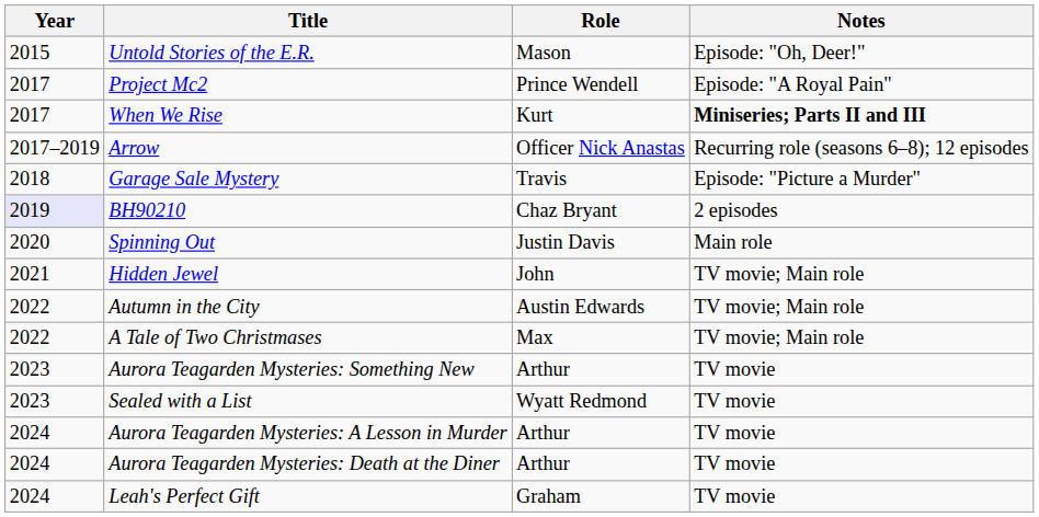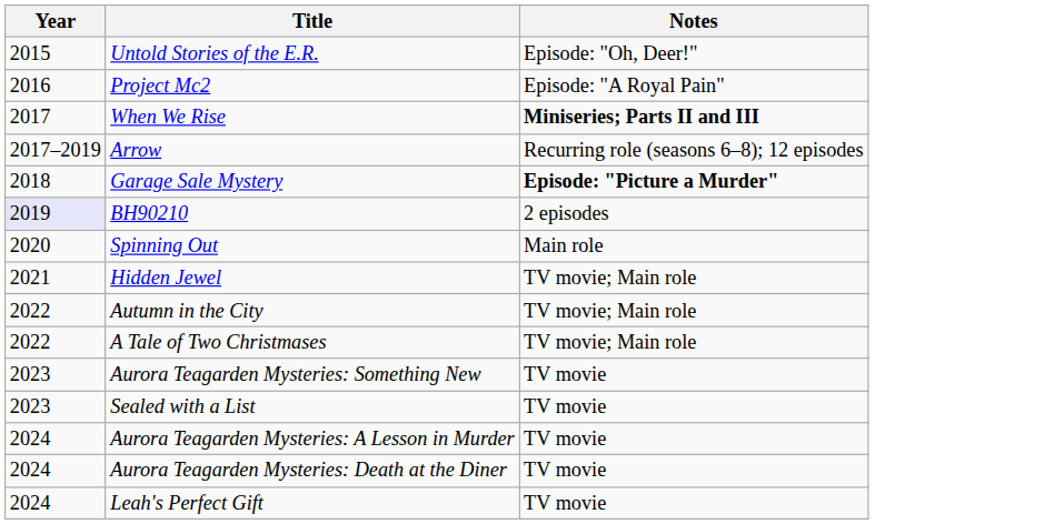 <table class="wikitable sortable">
 <tr>
 <th>Year</th>
 <th>Title</th>
-<th>Role</th>
 <th>Notes</th>
 </tr>
 <tr>
 <td>2015</td>
 <td><em><a href='#'>Untold Stories of the E.R.</a></em></td>
-<td>Mason</td>
 <td>Episode: "Oh, Deer!"</td>
 </tr>
 <tr>
-<td>2017</td>
+<td>2016</td>
 <td><em><a href='#'>Project Mc2</a></em></td>
-<td>Prince Wendell</td>
 <td>Episode: "A Royal Pain"</td>
 </tr>
 <tr>
 <td>2017</td>
 <td><em><a href='#'>When We Rise</a></em></td>
-<td>Kurt</td>
 <td><strong>Miniseries; Parts II and III</strong></td>
 </tr>
 <tr>
 <td>2017–2019</td>
 <td><em><a href='#'>Arrow</a></em></td>
-<td>Officer <a href='#'>Nick Anastas</a></td>
 <td>Recurring role (seasons 6–8); 12 episodes</td>
 </tr>
 <tr>
 <td>2018</td>
 <td><em><a href='#'>Garage Sale Mystery</a></em></td>
-<td>Travis</td>
-<td>Episode: "Picture a Murder"</td>
+<td><strong>Episode: "Picture a Murder"</strong></td>
 </tr>
 <tr>
 <td style="background: lavender;">2019</td>
 <td><em><a href='#'>BH90210</a></em></td>
-<td>Chaz Bryant</td>
 <td>2 episodes</td>
 </tr>
 <tr>
 <td>2020</td>
 <td><em><a href='#'>Spinning Out</a></em></td>
-<td>Justin Davis</td>
 <td>Main role</td>
 </tr>
 <tr>
 <td>2021</td>
 <td><em><a href='#'>Hidden Jewel</a></em></td>
-<td>John</td>
 <td>TV movie; Main role</td>
 </tr>
 <tr>
 <td>2022</td>
 <td><em>Autumn in the City</em></td>
-<td>Austin Edwards</td>
 <td>TV movie; Main role</td>
 </tr>
 <tr>
 <td>2022</td>
 <td><em>A Tale of Two Christmases</em></td>
-<td>Max</td>
 <td>TV movie; Main role</td>
 </tr>
 <tr>
 <td>2023</td>
 <td><em>Aurora Teagarden Mysteries: Something New</em></td>
-<td>Arthur</td>
 <td>TV movie</td>
 </tr>
 <tr>
 <td>2023</td>
 <td><em>Sealed with a List</em></td>
-<td>Wyatt Redmond</td>
 <td>TV movie</td>
 </tr>
 <tr>
 <td>2024</td>
 <td><em>Aurora Teagarden Mysteries: A Lesson in Murder</em></td>
-<td>Arthur</td>
 <td>TV movie</td>
 </tr>
 <tr>
 <td>2024</td>
 <td><em>Aurora Teagarden Mysteries: Death at the Diner</em></td>
-<td>Arthur</td>
 <td>TV movie</td>
 </tr>
 <tr>
 <td>2024</td>
 <td><em>Leah's Perfect Gift</em></td>
-<td>Graham</td>
 <td>TV movie</td>
 </tr>
 </table>
